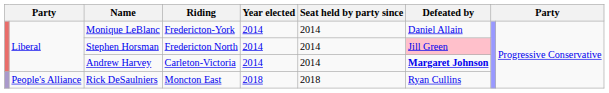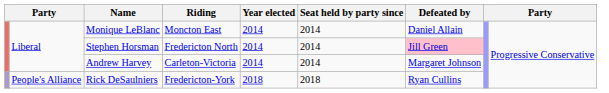 <table class="wikitable sortable" style="font-size: 95%;">
 <tr>
 <th colspan="2">Party</th>
 <th>Name</th>
 <th>Riding</th>
 <th>Year elected</th>
 <th>Seat held by party since</th>
 <th>Defeated by</th>
 <th colspan="2">Party</th>
 </tr>
 <tr>
 <td rowspan="3" style="background:#EA6D6A;"></td>
 <td rowspan="3"><a href='#'>Liberal</a></td>
 <td><a href='#'>Monique LeBlanc</a></td>
-<td><a href='#'>Fredericton-York</a></td>
+<td><a href='#'>Moncton East</a></td>
 <td><a href='#'>2014</a></td>
 <td>2014</td>
 <td><a href='#'>Daniel Allain</a></td>
 <td rowspan="4" style="background:#9999FF"></td>
 <td rowspan="4"><a href='#'>Progressive Conservative</a></td>
 </tr>
 <tr>
 <td><a href='#'>Stephen Horsman</a></td>
 <td><a href='#'>Fredericton North</a></td>
 <td><a href='#'>2014</a></td>
 <td>2014</td>
 <td style="background: pink;"><a href='#'>Jill Green</a></td>
 </tr>
 <tr>
 <td><a href='#'>Andrew Harvey</a></td>
 <td><a href='#'>Carleton-Victoria</a></td>
 <td><a href='#'>2014</a></td>
 <td>2014</td>
-<td><strong><a href='#'>Margaret Johnson</a></strong></td>
+<td><a href='#'>Margaret Johnson</a></td>
 </tr>
 <tr>
 <td style="background:#AA99CC"></td>
 <td><a href='#'>People's Alliance</a></td>
 <td><a href='#'>Rick DeSaulniers</a></td>
-<td><a href='#'>Moncton East</a></td>
+<td><a href='#'>Fredericton-York</a></td>
 <td><a href='#'>2018</a></td>
 <td>2018</td>
 <td><a href='#'>Ryan Cullins</a></td>
 </tr>
 </table>
